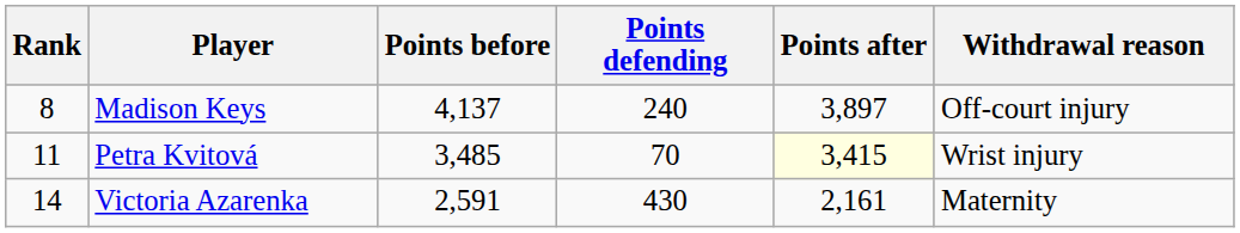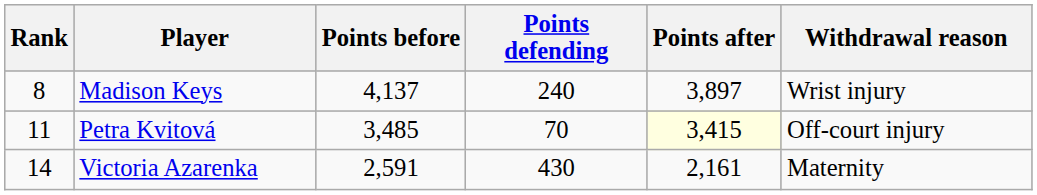 <table class="wikitable">
 <tr>
 <th style="width:30px;">Rank</th>
 <th style="width:150px;">Player</th>
 <th style="width:90px;">Points before</th>
 <th style="width:110px;"><a href='#'>Points defending</a></th>
 <th style="width:80px;">Points after</th>
 <th style="width:155px;">Withdrawal reason</th>
 </tr>
 <tr>
 <td style="text-align:center;">8</td>
 <td> <a href='#'>Madison Keys</a></td>
 <td style="text-align:center;">4,137</td>
 <td style="text-align:center;">240</td>
 <td style="text-align:center;">3,897</td>
-<td>Off-court injury</td>
+<td>Wrist injury</td>
 </tr>
 <tr>
 <td style="text-align:center;">11</td>
 <td> <a href='#'>Petra Kvitová</a></td>
 <td style="text-align:center;">3,485</td>
 <td style="text-align:center;">70</td>
 <td style="background: lightyellow; text-align:center;">3,415</td>
-<td>Wrist injury</td>
+<td>Off-court injury</td>
 </tr>
 <tr>
 <td style="text-align:center;">14</td>
 <td> <a href='#'>Victoria Azarenka</a></td>
 <td style="text-align:center;">2,591</td>
 <td style="text-align:center;">430</td>
 <td style="text-align:center;">2,161</td>
 <td>Maternity</td>
 </tr>
 </table>
